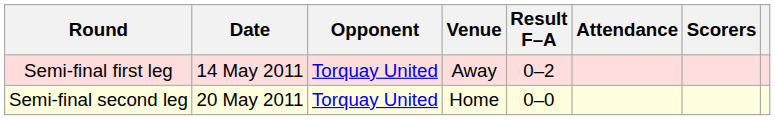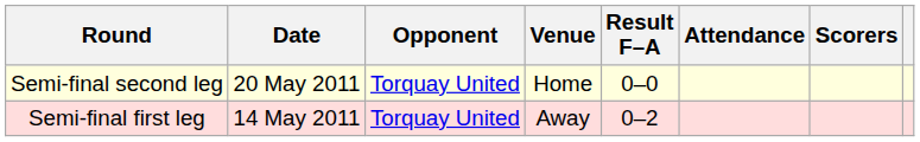 <table class="wikitable" style="text-align:center">
 <tr>
 <th>Round</th>
 <th>Date</th>
 <th>Opponent</th>
 <th>Venue</th>
 <th>Result<br>F–A</th>
 <th>Attendance</th>
 <th>Scorers</th>
 <th></th>
 </tr>
+<tr style="background: #ffffdd;">
+<td>Semi-final second leg</td>
+<td>20 May 2011</td>
+<td><a href='#'>Torquay United</a></td>
+<td>Home</td>
+<td>0–0</td>
+<td></td>
+<td></td>
+<td></td>
+</tr>
 <tr style="background: #ffdddd;">
 <td>Semi-final first leg</td>
 <td>14 May 2011</td>
 <td><a href='#'>Torquay United</a></td>
 <td>Away</td>
 <td>0–2</td>
 <td></td>
 <td></td>
 <td></td>
 </tr>
-<tr style="background: #ffffdd;">
-<td>Semi-final second leg</td>
-<td>20 May 2011</td>
-<td><a href='#'>Torquay United</a></td>
-<td>Home</td>
-<td>0–0</td>
-<td></td>
-<td></td>
-<td></td>
-</tr>
 </table>
